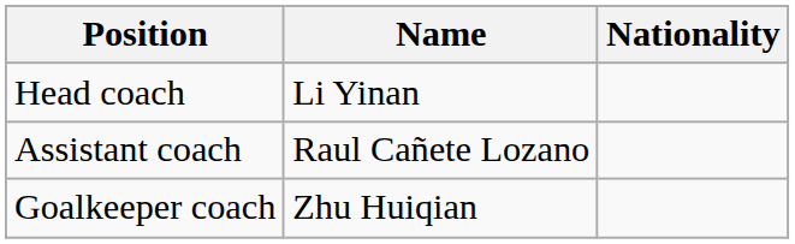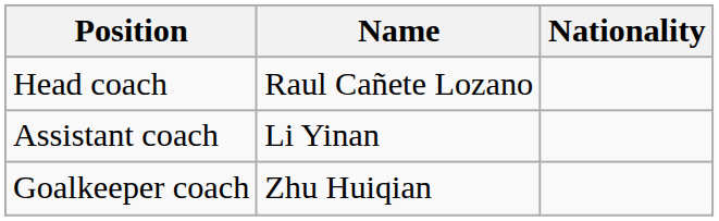 <table class="wikitable">
 <tr>
 <th>Position</th>
 <th>Name</th>
 <th>Nationality</th>
 </tr>
 <tr>
 <td>Head coach</td>
-<td>Li Yinan</td>
+<td>Raul Cañete Lozano</td>
 <td></td>
 </tr>
 <tr>
 <td>Assistant coach</td>
-<td>Raul Cañete Lozano</td>
+<td>Li Yinan</td>
 <td></td>
 </tr>
 <tr>
 <td>Goalkeeper coach</td>
 <td>Zhu Huiqian</td>
 <td></td>
 </tr>
 </table>
